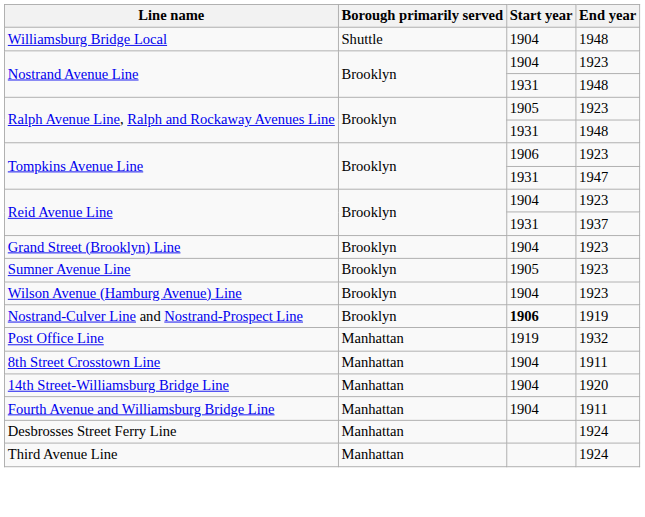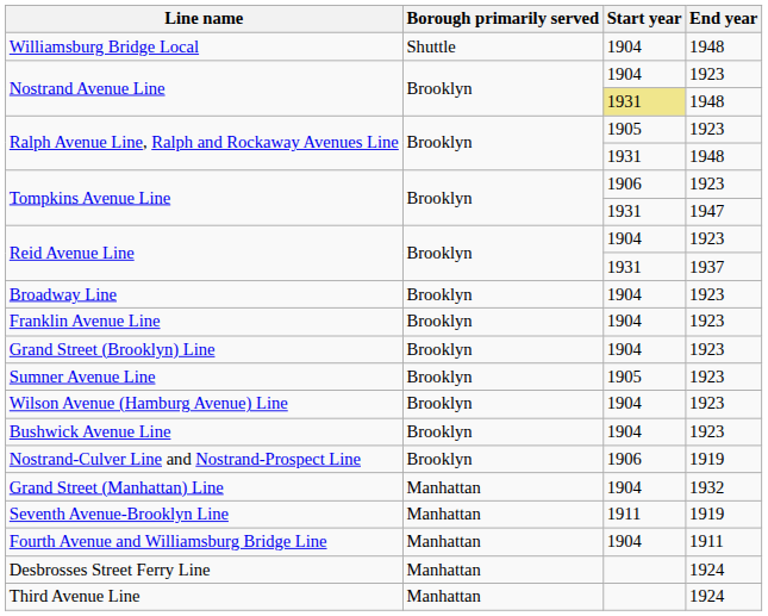 <table class="wikitable">
 <tr>
 <th>Line name</th>
 <th>Borough primarily served</th>
 <th>Start year</th>
 <th>End year</th>
 </tr>
 <tr>
 <td><a href='#'>Williamsburg Bridge Local</a></td>
 <td>Shuttle</td>
 <td>1904</td>
 <td>1948</td>
 </tr>
 <tr>
 <td rowspan=2><a href='#'>Nostrand Avenue Line</a></td>
 <td rowspan=2>Brooklyn</td>
 <td>1904</td>
 <td>1923</td>
 </tr>
 <tr>
-<td>1931</td>
+<td style="background: khaki;">1931</td>
 <td>1948</td>
 </tr>
 <tr>
 <td rowspan=2><a href='#'>Ralph Avenue Line</a>, <a href='#'>Ralph and Rockaway Avenues Line</a></td>
 <td rowspan=2>Brooklyn</td>
 <td>1905</td>
 <td>1923</td>
 </tr>
 <tr>
 <td>1931</td>
 <td>1948</td>
 </tr>
 <tr>
 <td rowspan=2><a href='#'>Tompkins Avenue Line</a></td>
 <td rowspan=2>Brooklyn</td>
 <td>1906</td>
 <td>1923</td>
 </tr>
 <tr>
 <td>1931</td>
 <td>1947</td>
 </tr>
 <tr>
 <td rowspan=2><a href='#'>Reid Avenue Line</a></td>
 <td rowspan=2>Brooklyn</td>
 <td>1904</td>
 <td>1923</td>
 </tr>
 <tr>
 <td>1931</td>
 <td>1937</td>
 </tr>
 <tr>
+<td><a href='#'>Broadway Line</a></td>
+<td>Brooklyn</td>
+<td>1904</td>
+<td>1923</td>
+</tr>
+<tr>
+<td><a href='#'>Franklin Avenue Line</a></td>
+<td>Brooklyn</td>
+<td>1904</td>
+<td>1923</td>
+</tr>
+<tr>
 <td><a href='#'>Grand Street (Brooklyn) Line</a></td>
 <td>Brooklyn</td>
 <td>1904</td>
 <td>1923</td>
 </tr>
 <tr>
 <td><a href='#'>Sumner Avenue Line</a></td>
 <td>Brooklyn</td>
 <td>1905</td>
 <td>1923</td>
 </tr>
 <tr>
 <td><a href='#'>Wilson Avenue (Hamburg Avenue) Line</a></td>
 <td>Brooklyn</td>
 <td>1904</td>
 <td>1923</td>
 </tr>
 <tr>
+<td><a href='#'>Bushwick Avenue Line</a></td>
+<td>Brooklyn</td>
+<td>1904</td>
+<td>1923</td>
+</tr>
+<tr>
 <td><a href='#'>Nostrand-Culver Line</a> and <a href='#'>Nostrand-Prospect Line</a></td>
 <td>Brooklyn</td>
-<td><strong>1906</strong></td>
+<td>1906</td>
 <td>1919</td>
 </tr>
 <tr>
-<td><a href='#'>Post Office Line</a></td>
+<td><a href='#'>Grand Street (Manhattan) Line</a></td>
 <td>Manhattan</td>
-<td>1919</td>
+<td>1904</td>
 <td>1932</td>
 </tr>
 <tr>
-<td><a href='#'>8th Street Crosstown Line</a></td>
+<td><a href='#'>Seventh Avenue-Brooklyn Line</a></td>
 <td>Manhattan</td>
-<td>1904</td>
 <td>1911</td>
-</tr>
-<tr>
-<td><a href='#'>14th Street-Williamsburg Bridge Line</a></td>
-<td>Manhattan</td>
-<td>1904</td>
-<td>1920</td>
+<td>1919</td>
 </tr>
 <tr>
 <td><a href='#'>Fourth Avenue and Williamsburg Bridge Line</a></td>
 <td>Manhattan</td>
 <td>1904</td>
 <td>1911</td>
 </tr>
 <tr>
 <td>Desbrosses Street Ferry Line</td>
 <td>Manhattan</td>
 <td></td>
 <td>1924</td>
 </tr>
 <tr>
 <td>Third Avenue Line</td>
 <td>Manhattan</td>
 <td></td>
 <td>1924</td>
 </tr>
 </table>
